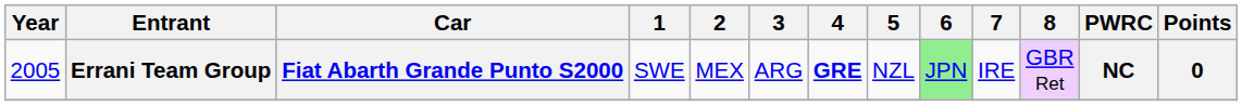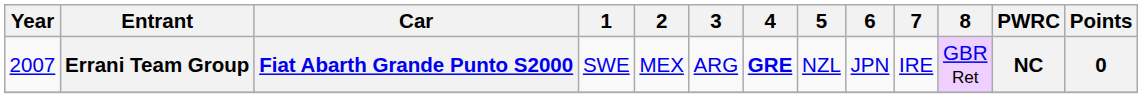 <table class="wikitable" style="text-align:center; font-size:85%">
 <tr>
 <th>Year</th>
 <th>Entrant</th>
 <th>Car</th>
 <th>1</th>
 <th>2</th>
 <th>3</th>
 <th>4</th>
 <th>5</th>
 <th>6</th>
 <th>7</th>
 <th>8</th>
 <th>PWRC</th>
 <th>Points</th>
 </tr>
 <tr>
-<td><a href='#'>2005</a></td>
+<td><a href='#'>2007</a></td>
 <th nowrap>Errani Team Group</th>
 <th nowrap><a href='#'>Fiat Abarth Grande Punto S2000</a></th>
 <td><a href='#'>SWE</a></td>
 <td><a href='#'>MEX</a></td>
 <td><a href='#'>ARG</a></td>
 <td><strong><a href='#'>GRE</a></strong></td>
 <td><a href='#'>NZL</a></td>
-<td style="background: lightgreen;"><a href='#'>JPN</a></td>
+<td><a href='#'>JPN</a></td>
 <td><a href='#'>IRE</a></td>
 <td style="background:#EFCFFF;"><a href='#'>GBR</a><br><small>Ret</small></td>
 <th>NC</th>
 <th>0</th>
 </tr>
 <tr>
 </tr>
 </table>
